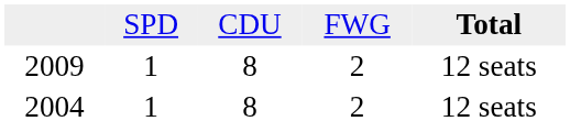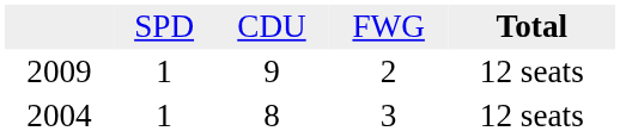 <table border="0" cellpadding="2" cellspacing="0" width="300">
 <tr bgcolor="#eeeeee" align="center">
 <td></td>
 <td><a href='#'>SPD</a></td>
 <td><a href='#'>CDU</a></td>
 <td><a href='#'>FWG</a></td>
 <td><strong>Total</strong></td>
 </tr>
 <tr align="center">
 <td>2009</td>
 <td>1</td>
-<td>8</td>
+<td>9</td>
 <td>2</td>
 <td>12 seats</td>
 </tr>
 <tr align="center">
 <td>2004</td>
 <td>1</td>
 <td>8</td>
-<td>2</td>
+<td>3</td>
 <td>12 seats</td>
 </tr>
 </table>
